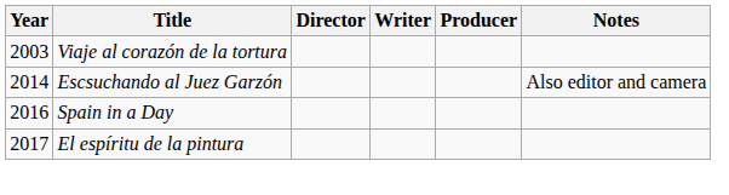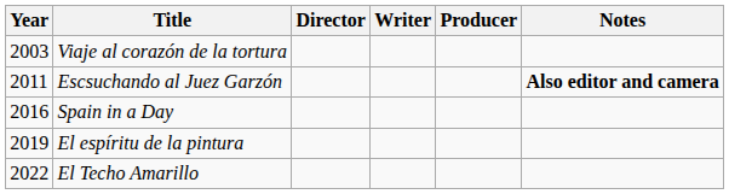 <table class= "wikitable sortable">
 <tr>
 <th style="width:26px;">Year</th>
 <th>Title</th>
 <th>Director</th>
 <th>Writer</th>
 <th>Producer</th>
 <th>Notes</th>
 </tr>
 <tr>
 <td>2003</td>
 <td><em>Viaje al corazón de la tortura</em></td>
 <td></td>
 <td></td>
 <td></td>
 <td></td>
 </tr>
 <tr>
-<td>2014</td>
+<td>2011</td>
 <td><em>Escsuchando al Juez Garzón</em></td>
 <td></td>
 <td></td>
 <td></td>
-<td>Also editor and camera</td>
+<td><strong>Also editor and camera</strong></td>
 </tr>
 <tr>
 <td>2016</td>
 <td><em>Spain in a Day</em></td>
 <td></td>
 <td></td>
 <td></td>
 <td></td>
 </tr>
 <tr>
-<td>2017</td>
+<td>2019</td>
 <td><em>El espíritu de la pintura</em></td>
 <td></td>
 <td></td>
 <td></td>
 <td></td>
 </tr>
+<tr>
+<td>2022</td>
+<td><em>El Techo Amarillo</em></td>
+<td></td>
+<td></td>
+<td></td>
+<td></td>
+</tr>
 </table>
